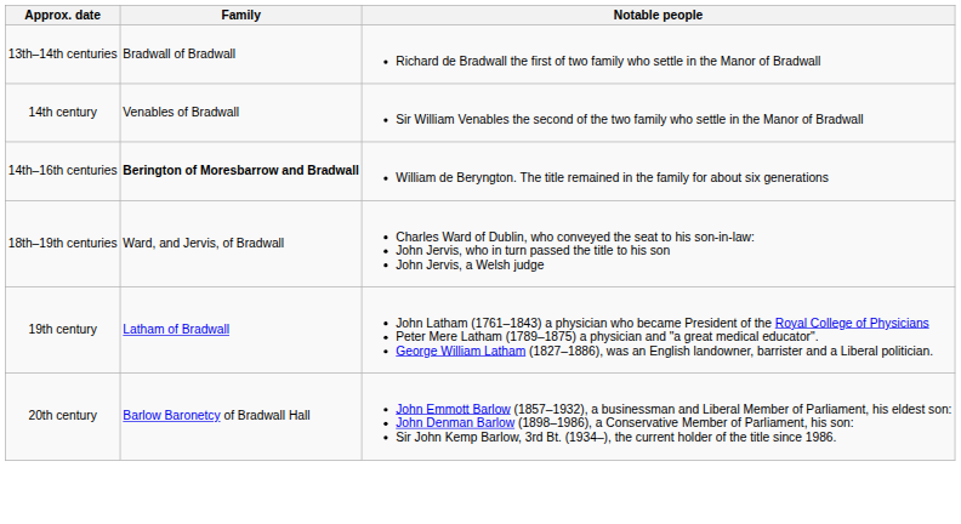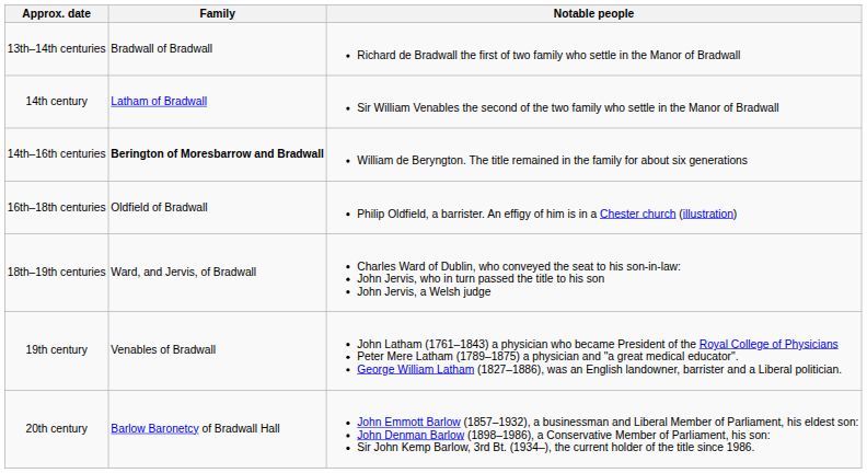 <table class="wikitable">
 <tr>
 <th>Approx. date</th>
 <th>Family</th>
 <th>Notable people</th>
 </tr>
 <tr>
 <td style="text-align: center;">13th–14th centuries</td>
 <td>Bradwall of Bradwall</td>
 <td><br><ul><li>Richard de Bradwall the first of two family who settle in the Manor of Bradwall</li></ul></td>
 </tr>
 <tr>
 <td style="text-align: center;">14th century</td>
-<td>Venables of Bradwall</td>
+<td><a href='#'>Latham of Bradwall</a></td>
 <td><br><ul><li>Sir William Venables the second of the two family who settle in the Manor of Bradwall</li></ul></td>
 </tr>
 <tr>
 <td style="text-align: center;">14th–16th centuries</td>
 <td><strong>Berington of Moresbarrow and Bradwall</strong></td>
 <td><br><ul><li>William de Beryngton. The title remained in the family for about six generations</li></ul></td>
 </tr>
 <tr>
+<td style="text-align: center;">16th–18th centuries</td>
+<td>Oldfield of Bradwall</td>
+<td><br><ul><li>Philip Oldfield, a barrister. An effigy of him is in a <a href='#'>Chester church</a> (<a href='#'>illustration</a>)</li></ul></td>
+</tr>
+<tr>
 <td style="text-align: center;">18th–19th centuries</td>
 <td>Ward, and Jervis, of Bradwall</td>
 <td><br><ul><li>Charles Ward of Dublin, who conveyed the seat to his son-in-law:</li><li>John Jervis, who in turn passed the title to his son</li><li>John Jervis, a Welsh judge</li></ul></td>
 </tr>
 <tr>
 <td style="text-align: center;">19th century</td>
-<td><a href='#'>Latham of Bradwall</a></td>
+<td>Venables of Bradwall</td>
 <td><br><ul><li>John Latham (1761–1843) a physician who became President of the <a href='#'>Royal College of Physicians</a></li><li>Peter Mere Latham (1789–1875) a physician and "a great medical educator".</li><li><a href='#'>George William Latham</a> (1827–1886), was an English landowner, barrister and a Liberal politician.</li></ul></td>
 </tr>
 <tr>
 <td style="text-align: center;">20th century</td>
 <td><a href='#'>Barlow Baronetcy</a> of Bradwall Hall</td>
 <td><br><ul><li><a href='#'>John Emmott Barlow</a> (1857–1932), a businessman and Liberal Member of Parliament, his eldest son:</li><li><a href='#'>John Denman Barlow</a> (1898–1986), a Conservative Member of Parliament, his son:</li><li>Sir John Kemp Barlow, 3rd Bt. (1934–), the current holder of the title since 1986.</li></ul></td>
 </tr>
 </table>
